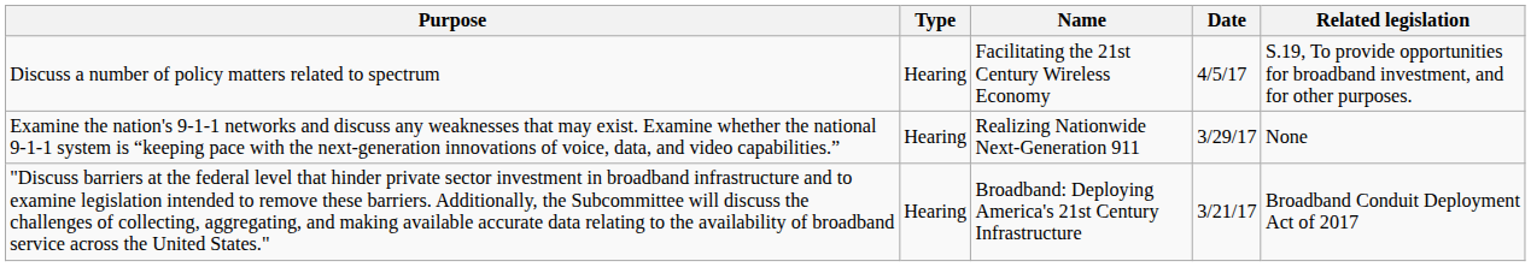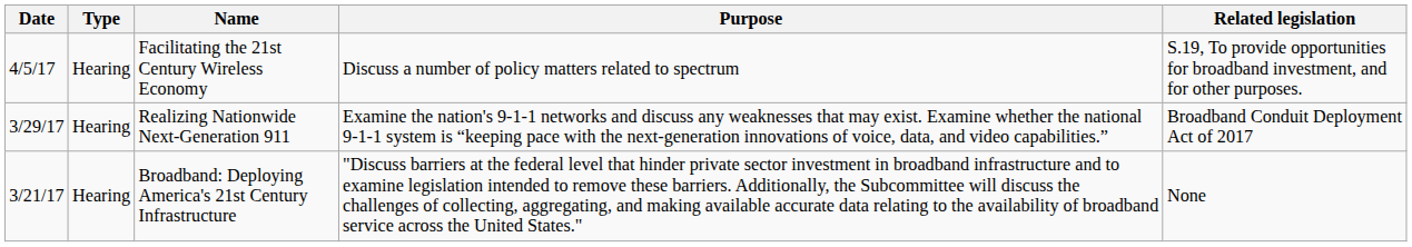 <table class="wikitable">
 <tr>
-<th>Purpose</th>
+<th>Date</th>
 <th>Type</th>
 <th>Name</th>
-<th>Date</th>
+<th>Purpose</th>
 <th>Related legislation</th>
 </tr>
 <tr>
-<td>Discuss a number of policy matters related to spectrum</td>
+<td>4/5/17</td>
 <td>Hearing</td>
 <td>Facilitating the 21st Century Wireless Economy</td>
-<td>4/5/17</td>
+<td>Discuss a number of policy matters related to spectrum</td>
 <td>S.19, To provide opportunities for broadband investment, and for other purposes.</td>
 </tr>
 <tr>
-<td>Examine the nation's 9-1-1 networks and discuss any weaknesses that may exist. Examine whether the national 9-1-1 system is “keeping pace with the next-generation innovations of voice, data, and video capabilities.”</td>
+<td>3/29/17</td>
 <td>Hearing</td>
 <td>Realizing Nationwide Next-Generation 911</td>
-<td>3/29/17</td>
+<td>Examine the nation's 9-1-1 networks and discuss any weaknesses that may exist. Examine whether the national 9-1-1 system is “keeping pace with the next-generation innovations of voice, data, and video capabilities.”</td>
+<td>Broadband Conduit Deployment Act of 2017</td>
+</tr>
+<tr>
+<td>3/21/17</td>
+<td>Hearing</td>
+<td>Broadband: Deploying America's 21st Century Infrastructure</td>
+<td>"Discuss barriers at the federal level that hinder private sector investment in broadband infrastructure and to examine legislation intended to remove these barriers. Additionally, the Subcommittee will discuss the challenges of collecting, aggregating, and making available accurate data relating to the availability of broadband service across the United States."</td>
 <td>None</td>
 </tr>
-<tr>
-<td>"Discuss barriers at the federal level that hinder private sector investment in broadband infrastructure and to examine legislation intended to remove these barriers. Additionally, the Subcommittee will discuss the challenges of collecting, aggregating, and making available accurate data relating to the availability of broadband service across the United States."</td>
-<td>Hearing</td>
-<td>Broadband: Deploying America's 21st Century Infrastructure</td>
-<td>3/21/17</td>
-<td>Broadband Conduit Deployment Act of 2017</td>
-</tr>
 </table>
